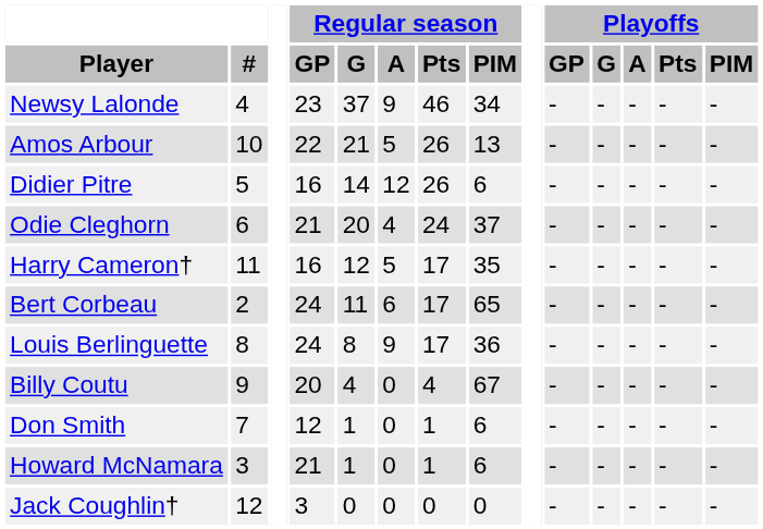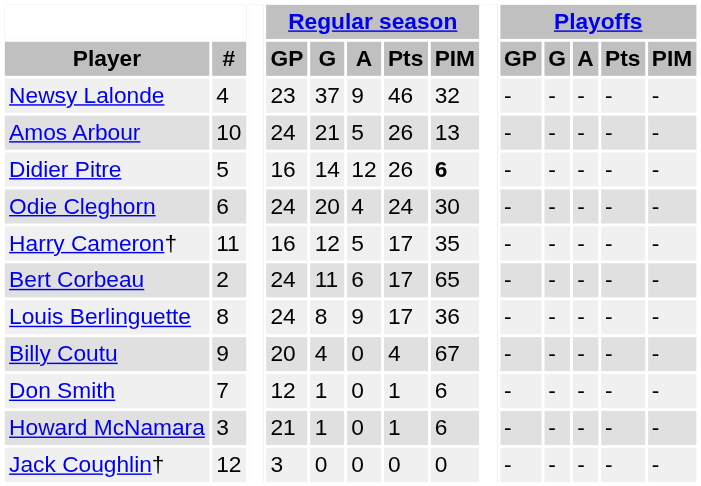 <table BORDER="0" CELLPADDING="3" CELLSPACING="2" ID="Table1">
 <tr ALIGN="center" bgcolor="#c0c0c0">
 <th ALIGN="center" colspan="2" bgcolor="#ffffff"> </th>
 <th ALIGN="center" rowspan="99" bgcolor="#ffffff"> </th>
 <th ALIGN="center" colspan="5"><a href='#'>Regular season</a></th>
 <th ALIGN="center" rowspan="99" bgcolor="#ffffff"> </th>
 <th ALIGN="center" colspan="5"><a href='#'>Playoffs</a></th>
 </tr>
 <tr ALIGN="center" bgcolor="#c0c0c0">
 <th ALIGN="center">Player</th>
 <th ALIGN="center">#</th>
 <th ALIGN="center">GP</th>
 <th ALIGN="center">G</th>
 <th ALIGN="center">A</th>
 <th ALIGN="center">Pts</th>
 <th ALIGN="center">PIM</th>
 <th ALIGN="center">GP</th>
 <th ALIGN="center">G</th>
 <th ALIGN="center">A</th>
 <th ALIGN="center">Pts</th>
 <th ALIGN="center">PIM</th>
 </tr>
 <tr bgcolor="#f0f0f0">
 <td><a href='#'>Newsy Lalonde</a></td>
 <td>4</td>
 <td>23</td>
 <td>37</td>
 <td>9</td>
 <td>46</td>
-<td>34</td>
+<td>32</td>
 <td>-</td>
 <td>-</td>
 <td>-</td>
 <td>-</td>
 <td>-</td>
 </tr>
 <tr bgcolor="#e0e0e0">
 <td><a href='#'>Amos Arbour</a></td>
 <td>10</td>
-<td>22</td>
+<td>24</td>
 <td>21</td>
 <td>5</td>
 <td>26</td>
 <td>13</td>
 <td>-</td>
 <td>-</td>
 <td>-</td>
 <td>-</td>
 <td>-</td>
 </tr>
 <tr bgcolor="#f0f0f0">
 <td><a href='#'>Didier Pitre</a></td>
 <td>5</td>
 <td>16</td>
 <td>14</td>
 <td>12</td>
 <td>26</td>
-<td>6</td>
+<td><strong>6</strong></td>
 <td>-</td>
 <td>-</td>
 <td>-</td>
 <td>-</td>
 <td>-</td>
 </tr>
 <tr bgcolor="#e0e0e0">
 <td><a href='#'>Odie Cleghorn</a></td>
 <td>6</td>
-<td>21</td>
+<td>24</td>
 <td>20</td>
 <td>4</td>
 <td>24</td>
-<td>37</td>
+<td>30</td>
 <td>-</td>
 <td>-</td>
 <td>-</td>
 <td>-</td>
 <td>-</td>
 </tr>
 <tr bgcolor="#f0f0f0">
 <td><a href='#'>Harry Cameron</a>†</td>
 <td>11</td>
 <td>16</td>
 <td>12</td>
 <td>5</td>
 <td>17</td>
 <td>35</td>
 <td>-</td>
 <td>-</td>
 <td>-</td>
 <td>-</td>
 <td>-</td>
 </tr>
 <tr bgcolor="#e0e0e0">
 <td><a href='#'>Bert Corbeau</a></td>
 <td>2</td>
 <td>24</td>
 <td>11</td>
 <td>6</td>
 <td>17</td>
 <td>65</td>
 <td>-</td>
 <td>-</td>
 <td>-</td>
 <td>-</td>
 <td>-</td>
 </tr>
 <tr bgcolor="#f0f0f0">
 <td><a href='#'>Louis Berlinguette</a></td>
 <td>8</td>
 <td>24</td>
 <td>8</td>
 <td>9</td>
 <td>17</td>
 <td>36</td>
 <td>-</td>
 <td>-</td>
 <td>-</td>
 <td>-</td>
 <td>-</td>
 </tr>
 <tr bgcolor="#e0e0e0">
 <td><a href='#'>Billy Coutu</a></td>
 <td>9</td>
 <td>20</td>
 <td>4</td>
 <td>0</td>
 <td>4</td>
 <td>67</td>
 <td>-</td>
 <td>-</td>
 <td>-</td>
 <td>-</td>
 <td>-</td>
 </tr>
 <tr bgcolor="#f0f0f0">
 <td><a href='#'>Don Smith</a></td>
 <td>7</td>
 <td>12</td>
 <td>1</td>
 <td>0</td>
 <td>1</td>
 <td>6</td>
 <td>-</td>
 <td>-</td>
 <td>-</td>
 <td>-</td>
 <td>-</td>
 </tr>
 <tr bgcolor="#e0e0e0">
 <td><a href='#'>Howard McNamara</a></td>
 <td>3</td>
 <td>21</td>
 <td>1</td>
 <td>0</td>
 <td>1</td>
 <td>6</td>
 <td>-</td>
 <td>-</td>
 <td>-</td>
 <td>-</td>
 <td>-</td>
 </tr>
 <tr bgcolor="#f0f0f0">
 <td><a href='#'>Jack Coughlin</a>†</td>
 <td>12</td>
 <td>3</td>
 <td>0</td>
 <td>0</td>
 <td>0</td>
 <td>0</td>
 <td>-</td>
 <td>-</td>
 <td>-</td>
 <td>-</td>
 <td>-</td>
 </tr>
 </table>
